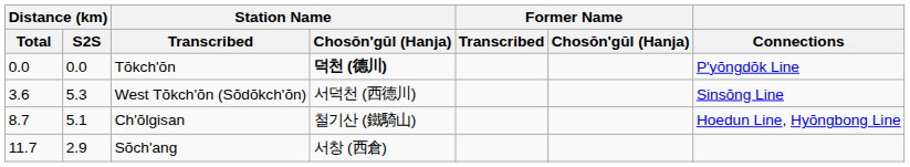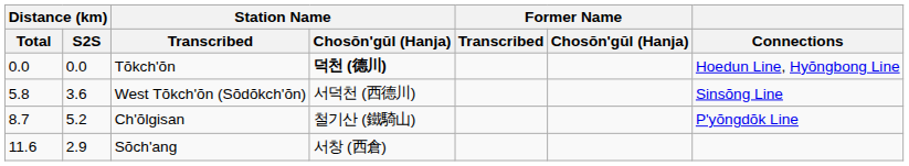 <table class="wikitable" style="font-size:90%;">
 <tr>
 <th colspan="2">Distance (km)</th>
 <th colspan="2">Station Name</th>
 <th colspan="2">Former Name</th>
 <th></th>
 </tr>
 <tr>
 <th>Total</th>
 <th>S2S</th>
 <th>Transcribed</th>
 <th>Chosŏn'gŭl (Hanja)</th>
 <th>Transcribed</th>
 <th>Chosŏn'gŭl (Hanja)</th>
 <th>Connections</th>
 </tr>
 <tr>
 <td>0.0</td>
 <td>0.0</td>
 <td>Tŏkch'ŏn</td>
 <td><strong>덕천 (德川)</strong></td>
 <td></td>
 <td></td>
-<td><a href='#'>P'yŏngdŏk Line</a></td>
+<td><a href='#'>Hoedun Line</a>, <a href='#'>Hyŏngbong Line</a></td>
 </tr>
 <tr>
+<td>5.8</td>
 <td>3.6</td>
-<td>5.3</td>
 <td>West Tŏkch'ŏn (Sŏdŏkch'ŏn)</td>
 <td>서덕천 (西德川)</td>
 <td></td>
 <td></td>
 <td><a href='#'>Sinsŏng Line</a></td>
 </tr>
 <tr>
 <td>8.7</td>
-<td>5.1</td>
+<td>5.2</td>
 <td>Ch'ŏlgisan</td>
 <td>철기산 (鐵騎山)</td>
 <td></td>
 <td></td>
-<td><a href='#'>Hoedun Line</a>, <a href='#'>Hyŏngbong Line</a></td>
+<td><a href='#'>P'yŏngdŏk Line</a></td>
 </tr>
 <tr>
-<td>11.7</td>
+<td>11.6</td>
 <td>2.9</td>
 <td>Sŏch'ang</td>
 <td>서창 (西倉)</td>
 <td></td>
 <td></td>
 <td></td>
 </tr>
 </table>
